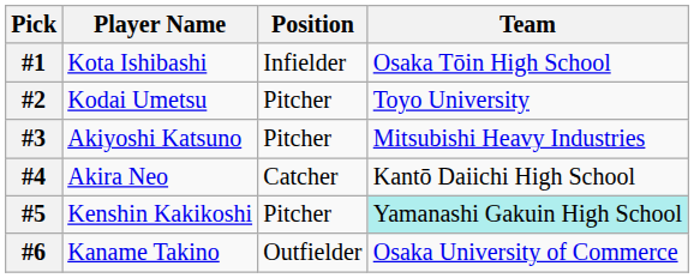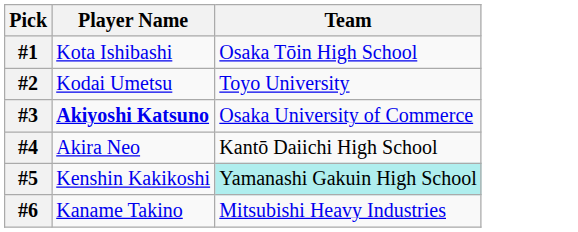 <table class="wikitable">
 <tr>
 <th>Pick</th>
 <th>Player Name</th>
-<th>Position</th>
 <th>Team</th>
 </tr>
 <tr>
 <th>#1</th>
 <td><a href='#'>Kota Ishibashi</a></td>
-<td>Infielder</td>
 <td><a href='#'>Osaka Tōin High School</a></td>
 </tr>
 <tr>
 <th>#2</th>
 <td><a href='#'>Kodai Umetsu</a></td>
-<td>Pitcher</td>
 <td><a href='#'>Toyo University</a></td>
 </tr>
 <tr>
 <th>#3</th>
-<td><a href='#'>Akiyoshi Katsuno</a></td>
-<td>Pitcher</td>
-<td><a href='#'>Mitsubishi Heavy Industries</a></td>
+<td><strong><a href='#'>Akiyoshi Katsuno</a></strong></td>
+<td><a href='#'>Osaka University of Commerce</a></td>
 </tr>
 <tr>
 <th>#4</th>
 <td><a href='#'>Akira Neo</a></td>
-<td>Catcher</td>
 <td>Kantō Daiichi High School</td>
 </tr>
 <tr>
 <th>#5</th>
 <td><a href='#'>Kenshin Kakikoshi</a></td>
-<td>Pitcher</td>
 <td style="background: paleturquoise;">Yamanashi Gakuin High School</td>
 </tr>
 <tr>
 <th>#6</th>
 <td><a href='#'>Kaname Takino</a></td>
-<td>Outfielder</td>
-<td><a href='#'>Osaka University of Commerce</a></td>
+<td><a href='#'>Mitsubishi Heavy Industries</a></td>
 </tr>
 </table>
